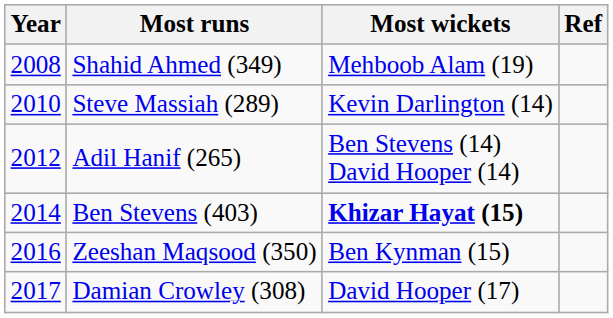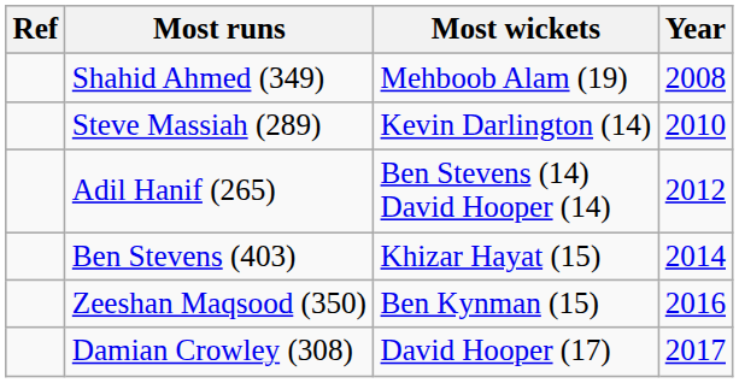 <table class="wikitable">
 <tr>
-<th>Year</th>
+<th>Ref</th>
 <th>Most runs</th>
 <th>Most wickets</th>
-<th>Ref</th>
+<th>Year</th>
 </tr>
 <tr>
-<td><a href='#'>2008</a></td>
+<td></td>
 <td> <a href='#'>Shahid Ahmed</a> (349)</td>
 <td> <a href='#'>Mehboob Alam</a> (19)</td>
-<td></td>
+<td><a href='#'>2008</a></td>
 </tr>
 <tr>
-<td><a href='#'>2010</a></td>
+<td></td>
 <td> <a href='#'>Steve Massiah</a> (289)</td>
 <td> <a href='#'>Kevin Darlington</a> (14)</td>
-<td></td>
+<td><a href='#'>2010</a></td>
 </tr>
 <tr>
-<td><a href='#'>2012</a></td>
+<td></td>
 <td> <a href='#'>Adil Hanif</a> (265)</td>
 <td> <a href='#'>Ben Stevens</a> (14)<br> <a href='#'>David Hooper</a> (14)</td>
-<td></td>
+<td><a href='#'>2012</a></td>
 </tr>
 <tr>
+<td></td>
+<td> <a href='#'>Ben Stevens</a> (403)</td>
+<td> <a href='#'>Khizar Hayat</a> (15)</td>
 <td><a href='#'>2014</a></td>
-<td> <a href='#'>Ben Stevens</a> (403)</td>
-<td><strong> <a href='#'>Khizar Hayat</a> (15)</strong></td>
-<td></td>
 </tr>
 <tr>
-<td><a href='#'>2016</a></td>
+<td></td>
 <td> <a href='#'>Zeeshan Maqsood</a> (350)</td>
 <td> <a href='#'>Ben Kynman</a> (15)</td>
-<td></td>
+<td><a href='#'>2016</a></td>
 </tr>
 <tr>
-<td><a href='#'>2017</a></td>
+<td></td>
 <td> <a href='#'>Damian Crowley</a> (308)</td>
 <td> <a href='#'>David Hooper</a> (17)</td>
-<td></td>
+<td><a href='#'>2017</a></td>
 </tr>
 </table>
